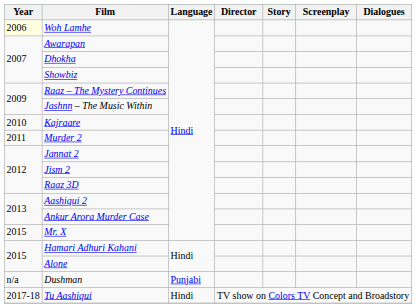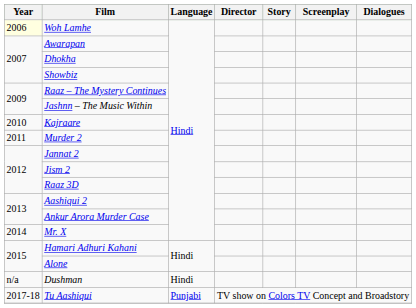 <table class="wikitable sortable">
 <tr style="background:#cfc; text-align:center;">
 <th><strong>Year</strong></th>
 <th><strong>Film</strong></th>
 <th><strong>Language</strong></th>
 <th><strong>Director</strong></th>
 <th><strong>Story</strong></th>
 <th><strong>Screenplay</strong></th>
 <th><strong>Dialogues</strong></th>
 </tr>
 <tr>
 <td style="background: lightyellow;">2006</td>
 <td><em><a href='#'>Woh Lamhe</a></em></td>
 <td rowspan=14><a href='#'>Hindi</a></td>
 <td></td>
 <td></td>
 <td></td>
 <td></td>
 </tr>
 <tr>
 <td rowspan=3>2007</td>
 <td><em><a href='#'>Awarapan</a></em></td>
 <td></td>
 <td></td>
 <td></td>
 <td></td>
 </tr>
 <tr>
 <td><em><a href='#'>Dhokha</a></em></td>
 <td></td>
 <td></td>
 <td></td>
 <td></td>
 </tr>
 <tr>
 <td><em><a href='#'>Showbiz</a></em></td>
 <td></td>
 <td></td>
 <td></td>
 <td></td>
 </tr>
 <tr>
 <td rowspan=2>2009</td>
 <td><em><a href='#'>Raaz – The Mystery Continues</a></em></td>
 <td></td>
 <td></td>
 <td></td>
 <td></td>
 </tr>
 <tr>
 <td><em><a href='#'>Jashnn</a> – The Music Within</em></td>
 <td></td>
 <td></td>
 <td></td>
 <td></td>
 </tr>
 <tr>
 <td>2010</td>
 <td><em><a href='#'>Kajraare</a></em></td>
 <td></td>
 <td></td>
 <td></td>
 <td></td>
 </tr>
 <tr>
 <td>2011</td>
 <td><em><a href='#'>Murder 2</a></em></td>
 <td></td>
 <td></td>
 <td></td>
 <td></td>
 </tr>
 <tr>
 <td rowspan=3>2012</td>
 <td><em><a href='#'>Jannat 2</a></em></td>
 <td></td>
 <td></td>
 <td></td>
 <td></td>
 </tr>
 <tr>
 <td><em><a href='#'>Jism 2</a></em></td>
 <td></td>
 <td></td>
 <td></td>
 <td></td>
 </tr>
 <tr>
 <td><em><a href='#'>Raaz 3D</a></em></td>
 <td></td>
 <td></td>
 <td></td>
 <td></td>
 </tr>
 <tr>
 <td rowspan=2>2013</td>
 <td><em><a href='#'>Aashiqui 2</a></em></td>
 <td></td>
 <td></td>
 <td></td>
 <td></td>
 </tr>
 <tr>
 <td><em><a href='#'>Ankur Arora Murder Case</a></em></td>
 <td></td>
 <td></td>
 <td></td>
 <td></td>
 </tr>
 <tr>
-<td>2015</td>
+<td>2014</td>
 <td><em><a href='#'>Mr. X</a></em></td>
 <td></td>
 <td></td>
 <td></td>
 <td></td>
 </tr>
 <tr>
 <td rowspan=2>2015</td>
 <td><em><a href='#'>Hamari Adhuri Kahani</a></em></td>
 <td rowspan=2>Hindi</td>
 <td></td>
 <td></td>
 <td></td>
 <td></td>
 </tr>
 <tr>
 <td><em><a href='#'>Alone</a></em></td>
 <td></td>
 <td></td>
 <td></td>
 <td></td>
 </tr>
 <tr>
 <td>n/a</td>
 <td><em>Dushman</em></td>
-<td><a href='#'>Punjabi</a></td>
+<td>Hindi</td>
 <td></td>
 <td></td>
 <td></td>
 <td></td>
 </tr>
 <tr>
 <td>2017-18</td>
 <td><em><a href='#'>Tu Aashiqui</a></em></td>
-<td>Hindi</td>
+<td><a href='#'>Punjabi</a></td>
 <td colspan=4>TV show on <a href='#'>Colors TV</a> Concept and Broadstory</td>
 </tr>
 <tr>
 </tr>
 </table>
